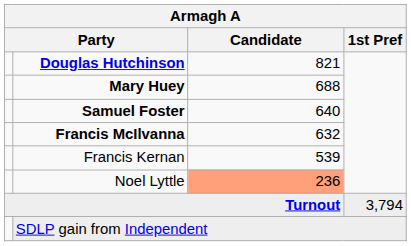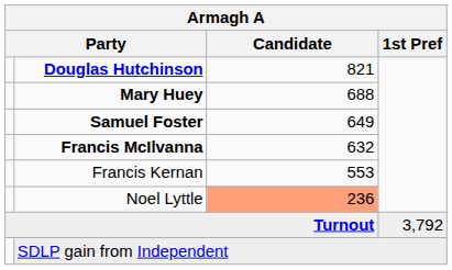 <table class="wikitable">
 <tr>
 <th colspan="4" align="center">Armagh A</th>
 </tr>
 <tr>
 <th colspan="2" align="center" width=190>Party</th>
 <th width=160>Candidate</th>
 <th width=60>1st Pref</th>
 </tr>
 <tr>
 <td></td>
 <td align="right"><strong><a href='#'>Douglas Hutchinson</a></strong></td>
 <td align="right">821</td>
 </tr>
 <tr>
 <td></td>
 <td align="right"><strong>Mary Huey</strong></td>
 <td align="right">688</td>
 </tr>
 <tr>
 <td></td>
 <td align="right"><strong>Samuel Foster</strong></td>
-<td align="right">640</td>
+<td align="right">649</td>
 </tr>
 <tr>
 <td></td>
 <td align="right"><strong>Francis McIlvanna</strong></td>
 <td align="right">632</td>
 </tr>
 <tr>
 <td></td>
 <td align="right">Francis Kernan</td>
-<td align="right">539</td>
+<td align="right">553</td>
 </tr>
 <tr>
 <td></td>
 <td align="right">Noel Lyttle</td>
 <td align="right" style="background: lightsalmon;">236</td>
 </tr>
 <tr bgcolor="EEEEEE">
 <td colspan=3 align="right"><strong><a href='#'>Turnout</a></strong></td>
-<td align="right">3,794</td>
+<td align="right">3,792</td>
 </tr>
 <tr>
 <td bgcolor=></td>
 <td colspan=3 bgcolor="EEEEEE"><a href='#'>SDLP</a> gain from <a href='#'>Independent</a></td>
 </tr>
 </table>
